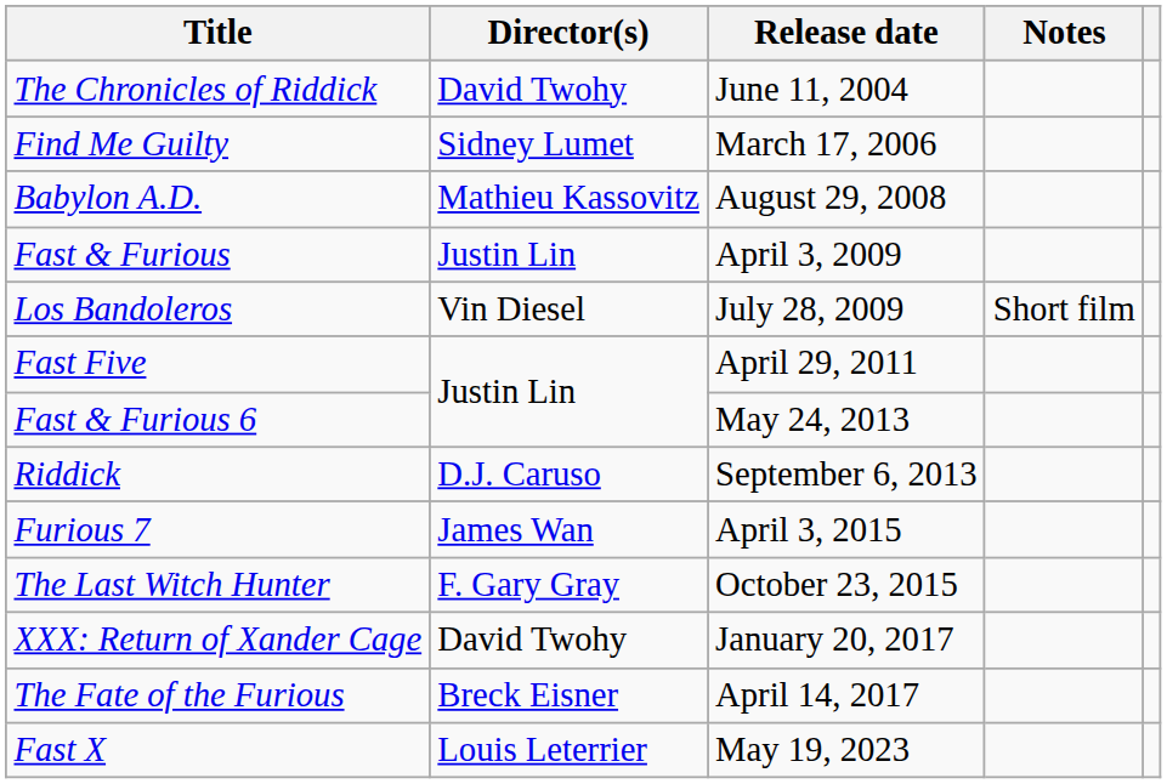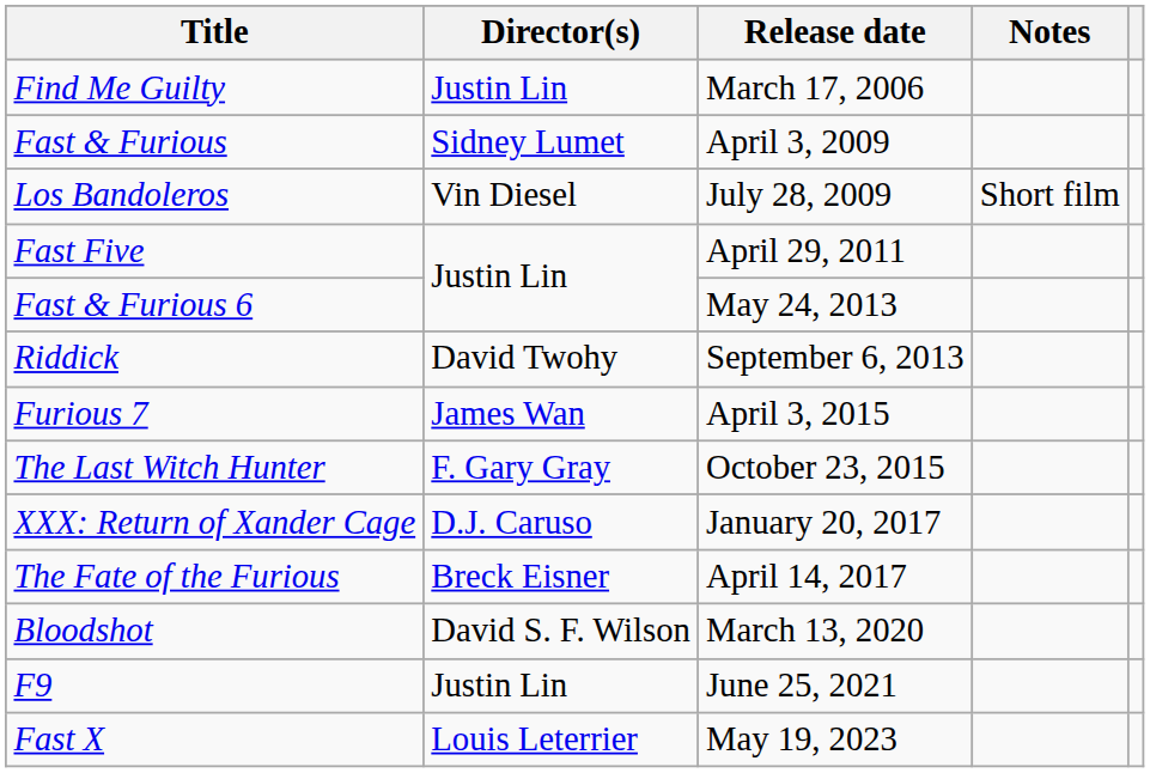 <table class="wikitable sortable" style="font-size: 100%;">
 <tr style="background:#ccc; text-align:center;">
 <th scope="col">Title</th>
 <th scope="col">Director(s)</th>
 <th scope="col">Release date</th>
 <th scope="col" class="unsortable">Notes</th>
 <th scope="col" class="unsortable"></th>
 </tr>
 <tr>
-<td><em><a href='#'>The Chronicles of Riddick</a></em></td>
-<td><a href='#'>David Twohy</a></td>
-<td>June 11, 2004</td>
-<td></td>
-<td></td>
-</tr>
-<tr>
 <td><em><a href='#'>Find Me Guilty</a></em></td>
-<td><a href='#'>Sidney Lumet</a></td>
+<td><a href='#'>Justin Lin</a></td>
 <td>March 17, 2006</td>
 <td></td>
 <td></td>
 </tr>
 <tr>
-<td><em><a href='#'>Babylon A.D.</a></em></td>
-<td><a href='#'>Mathieu Kassovitz</a></td>
-<td>August 29, 2008</td>
-<td></td>
-<td></td>
-</tr>
-<tr>
 <td><em><a href='#'>Fast & Furious</a></em></td>
-<td><a href='#'>Justin Lin</a></td>
+<td><a href='#'>Sidney Lumet</a></td>
 <td>April 3, 2009</td>
 <td></td>
 <td></td>
 </tr>
 <tr>
 <td><em><a href='#'>Los Bandoleros</a></em></td>
 <td>Vin Diesel</td>
 <td>July 28, 2009</td>
 <td>Short film</td>
 <td></td>
 </tr>
 <tr>
 <td><em><a href='#'>Fast Five</a></em></td>
 <td rowspan="2">Justin Lin</td>
 <td>April 29, 2011</td>
 <td></td>
 <td></td>
 </tr>
 <tr>
 <td><em><a href='#'>Fast & Furious 6</a></em></td>
 <td>May 24, 2013</td>
 <td></td>
 <td></td>
 </tr>
 <tr>
 <td><em><a href='#'>Riddick</a></em></td>
-<td><a href='#'>D.J. Caruso</a></td>
+<td>David Twohy</td>
 <td>September 6, 2013</td>
 <td></td>
 <td></td>
 </tr>
 <tr>
 <td><em><a href='#'>Furious 7</a></em></td>
 <td><a href='#'>James Wan</a></td>
 <td>April 3, 2015</td>
 <td></td>
 <td></td>
 </tr>
 <tr>
 <td><em><a href='#'>The Last Witch Hunter</a></em></td>
 <td><a href='#'>F. Gary Gray</a></td>
 <td>October 23, 2015</td>
 <td></td>
 <td></td>
 </tr>
 <tr>
 <td><em><a href='#'>XXX: Return of Xander Cage</a></em></td>
-<td>David Twohy</td>
+<td><a href='#'>D.J. Caruso</a></td>
 <td>January 20, 2017</td>
 <td></td>
 <td></td>
 </tr>
 <tr>
 <td><em><a href='#'>The Fate of the Furious</a></em></td>
 <td><a href='#'>Breck Eisner</a></td>
 <td>April 14, 2017</td>
 <td></td>
 <td></td>
 </tr>
 <tr>
+<td><em><a href='#'>Bloodshot</a></em></td>
+<td>David S. F. Wilson</td>
+<td>March 13, 2020</td>
+<td></td>
+<td></td>
+</tr>
+<tr>
+<td><em><a href='#'>F9</a></em></td>
+<td>Justin Lin</td>
+<td>June 25, 2021</td>
+<td></td>
+<td></td>
+</tr>
+<tr>
 <td><em><a href='#'>Fast X</a></em></td>
 <td rowspan="2"><a href='#'>Louis Leterrier</a></td>
 <td>May 19, 2023</td>
 <td></td>
 <td></td>
 </tr>
 </table>
